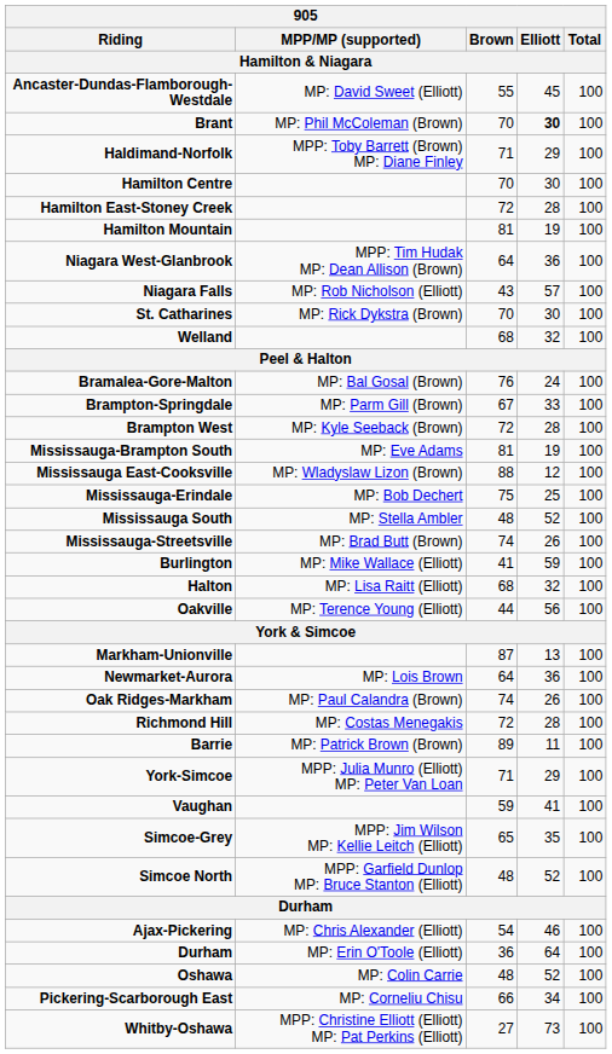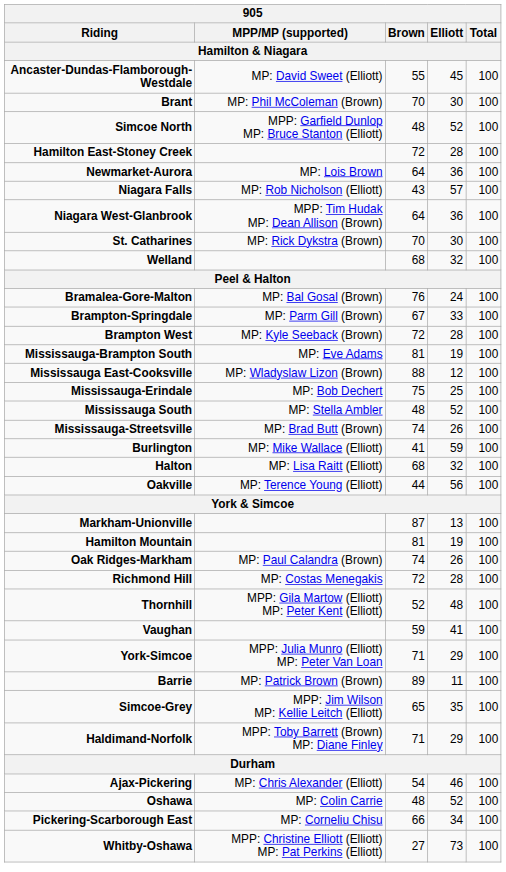 <table class="wikitable mw-collapsible mw-collapsed">
 <tr>
 <th colspan = "5">905</th>
 </tr>
 <tr>
 <th width = "250">Riding</th>
 <th width = "250">MPP/MP (supported)</th>
 <th width = "40">Brown</th>
 <th width = "40">Elliott</th>
 <th width = "40">Total</th>
 </tr>
 <tr>
 <th colspan = "5">Hamilton & Niagara</th>
 </tr>
 <tr style="text-align:right;">
 <td><strong>Ancaster-Dundas-Flamborough-Westdale</strong></td>
 <td>MP: <a href='#'>David Sweet</a> (Elliott)</td>
 <td>55</td>
 <td>45</td>
 <td>100</td>
 </tr>
 <tr style="text-align:right;">
 <td><strong>Brant</strong></td>
 <td>MP: <a href='#'>Phil McColeman</a> (Brown)</td>
 <td>70</td>
-<td><strong>30</strong></td>
+<td>30</td>
 <td>100</td>
 </tr>
 <tr style="text-align:right;">
-<td><strong>Haldimand-Norfolk</strong></td>
-<td>MPP: <a href='#'>Toby Barrett</a> (Brown)<br>MP: <a href='#'>Diane Finley</a></td>
-<td>71</td>
-<td>29</td>
-<td>100</td>
-</tr>
-<tr style="text-align:right;">
-<td><strong>Hamilton Centre</strong></td>
-<td></td>
-<td>70</td>
-<td>30</td>
+<td><strong>Simcoe North</strong></td>
+<td>MPP: <a href='#'>Garfield Dunlop</a><br>MP: <a href='#'>Bruce Stanton</a> (Elliott)</td>
+<td>48</td>
+<td>52</td>
 <td>100</td>
 </tr>
 <tr style="text-align:right;">
 <td><strong>Hamilton East-Stoney Creek</strong></td>
 <td></td>
 <td>72</td>
 <td>28</td>
 <td>100</td>
 </tr>
 <tr style="text-align:right;">
-<td><strong>Hamilton Mountain</strong></td>
-<td></td>
-<td>81</td>
-<td>19</td>
-<td>100</td>
-</tr>
-<tr style="text-align:right;">
-<td><strong>Niagara West-Glanbrook</strong></td>
-<td>MPP: <a href='#'>Tim Hudak</a><br>MP: <a href='#'>Dean Allison</a> (Brown)</td>
+<td><strong>Newmarket-Aurora</strong></td>
+<td>MP: <a href='#'>Lois Brown</a></td>
 <td>64</td>
 <td>36</td>
 <td>100</td>
 </tr>
 <tr style="text-align:right;">
 <td><strong>Niagara Falls</strong></td>
 <td>MP: <a href='#'>Rob Nicholson</a> (Elliott)</td>
 <td>43</td>
 <td>57</td>
+<td>100</td>
+</tr>
+<tr style="text-align:right;">
+<td><strong>Niagara West-Glanbrook</strong></td>
+<td>MPP: <a href='#'>Tim Hudak</a><br>MP: <a href='#'>Dean Allison</a> (Brown)</td>
+<td>64</td>
+<td>36</td>
 <td>100</td>
 </tr>
 <tr style="text-align:right;">
 <td><strong>St. Catharines</strong></td>
 <td>MP: <a href='#'>Rick Dykstra</a> (Brown)</td>
 <td>70</td>
 <td>30</td>
 <td>100</td>
 </tr>
 <tr style="text-align:right;">
 <td><strong>Welland</strong></td>
 <td></td>
 <td>68</td>
 <td>32</td>
 <td>100</td>
 </tr>
 <tr>
 <th colspan = "5">Peel & Halton</th>
 </tr>
 <tr style="text-align:right;">
 <td><strong>Bramalea-Gore-Malton</strong></td>
 <td>MP: <a href='#'>Bal Gosal</a> (Brown)</td>
 <td>76</td>
 <td>24</td>
 <td>100</td>
 </tr>
 <tr style="text-align:right;">
 <td><strong>Brampton-Springdale</strong></td>
 <td>MP: <a href='#'>Parm Gill</a> (Brown)</td>
 <td>67</td>
 <td>33</td>
 <td>100</td>
 </tr>
 <tr style="text-align:right;">
 <td><strong>Brampton West</strong></td>
 <td>MP: <a href='#'>Kyle Seeback</a> (Brown)</td>
 <td>72</td>
 <td>28</td>
 <td>100</td>
 </tr>
 <tr style="text-align:right;">
 <td><strong>Mississauga-Brampton South</strong></td>
 <td>MP: <a href='#'>Eve Adams</a></td>
 <td>81</td>
 <td>19</td>
 <td>100</td>
 </tr>
 <tr style="text-align:right;">
 <td><strong>Mississauga East-Cooksville</strong></td>
 <td>MP: <a href='#'>Wladyslaw Lizon</a> (Brown)</td>
 <td>88</td>
 <td>12</td>
 <td>100</td>
 </tr>
 <tr style="text-align:right;">
 <td><strong>Mississauga-Erindale</strong></td>
 <td>MP: <a href='#'>Bob Dechert</a></td>
 <td>75</td>
 <td>25</td>
 <td>100</td>
 </tr>
 <tr style="text-align:right;">
 <td><strong>Mississauga South</strong></td>
 <td>MP: <a href='#'>Stella Ambler</a></td>
 <td>48</td>
 <td>52</td>
 <td>100</td>
 </tr>
 <tr style="text-align:right;">
 <td><strong>Mississauga-Streetsville</strong></td>
 <td>MP: <a href='#'>Brad Butt</a> (Brown)</td>
 <td>74</td>
 <td>26</td>
 <td>100</td>
 </tr>
 <tr style="text-align:right;">
 <td><strong>Burlington</strong></td>
 <td>MP: <a href='#'>Mike Wallace</a> (Elliott)</td>
 <td>41</td>
 <td>59</td>
 <td>100</td>
 </tr>
 <tr style="text-align:right;">
 <td><strong>Halton</strong></td>
 <td>MP: <a href='#'>Lisa Raitt</a> (Elliott)</td>
 <td>68</td>
 <td>32</td>
 <td>100</td>
 </tr>
 <tr style="text-align:right;">
 <td><strong>Oakville</strong></td>
 <td>MP: <a href='#'>Terence Young</a> (Elliott)</td>
 <td>44</td>
 <td>56</td>
 <td>100</td>
 </tr>
 <tr>
 <th colspan = "5">York & Simcoe</th>
 </tr>
 <tr style="text-align:right;">
 <td><strong>Markham-Unionville</strong></td>
 <td></td>
 <td>87</td>
 <td>13</td>
 <td>100</td>
 </tr>
 <tr style="text-align:right;">
-<td><strong>Newmarket-Aurora</strong></td>
-<td>MP: <a href='#'>Lois Brown</a></td>
-<td>64</td>
-<td>36</td>
+<td><strong>Hamilton Mountain</strong></td>
+<td></td>
+<td>81</td>
+<td>19</td>
 <td>100</td>
 </tr>
 <tr style="text-align:right;">
 <td><strong>Oak Ridges-Markham</strong></td>
 <td>MP: <a href='#'>Paul Calandra</a> (Brown)</td>
 <td>74</td>
 <td>26</td>
 <td>100</td>
 </tr>
 <tr style="text-align:right;">
 <td><strong>Richmond Hill</strong></td>
 <td>MP: <a href='#'>Costas Menegakis</a></td>
 <td>72</td>
 <td>28</td>
 <td>100</td>
 </tr>
 <tr style="text-align:right;">
-<td><strong>Barrie</strong></td>
-<td>MP: <a href='#'>Patrick Brown</a> (Brown)</td>
-<td>89</td>
-<td>11</td>
+<td><strong>Thornhill</strong></td>
+<td>MPP: <a href='#'>Gila Martow</a> (Elliott)<br>MP: <a href='#'>Peter Kent</a> (Elliott)</td>
+<td>52</td>
+<td>48</td>
+<td>100</td>
+</tr>
+<tr style="text-align:right;">
+<td><strong>Vaughan</strong></td>
+<td></td>
+<td>59</td>
+<td>41</td>
 <td>100</td>
 </tr>
 <tr style="text-align:right;">
 <td><strong>York-Simcoe</strong></td>
 <td>MPP: <a href='#'>Julia Munro</a> (Elliott)<br>MP: <a href='#'>Peter Van Loan</a></td>
 <td>71</td>
 <td>29</td>
 <td>100</td>
 </tr>
 <tr style="text-align:right;">
-<td><strong>Vaughan</strong></td>
-<td></td>
-<td>59</td>
-<td>41</td>
+<td><strong>Barrie</strong></td>
+<td>MP: <a href='#'>Patrick Brown</a> (Brown)</td>
+<td>89</td>
+<td>11</td>
 <td>100</td>
 </tr>
 <tr style="text-align:right;">
 <td><strong>Simcoe-Grey</strong></td>
 <td>MPP: <a href='#'>Jim Wilson</a><br> MP: <a href='#'>Kellie Leitch</a> (Elliott)</td>
 <td>65</td>
 <td>35</td>
 <td>100</td>
 </tr>
 <tr style="text-align:right;">
-<td><strong>Simcoe North</strong></td>
-<td>MPP: <a href='#'>Garfield Dunlop</a><br>MP: <a href='#'>Bruce Stanton</a> (Elliott)</td>
-<td>48</td>
-<td>52</td>
+<td><strong>Haldimand-Norfolk</strong></td>
+<td>MPP: <a href='#'>Toby Barrett</a> (Brown)<br>MP: <a href='#'>Diane Finley</a></td>
+<td>71</td>
+<td>29</td>
 <td>100</td>
 </tr>
 <tr>
 <th colspan = "5">Durham</th>
 </tr>
 <tr style="text-align:right;">
 <td><strong>Ajax-Pickering</strong></td>
 <td>MP: <a href='#'>Chris Alexander</a> (Elliott)</td>
 <td>54</td>
 <td>46</td>
-<td>100</td>
-</tr>
-<tr style="text-align:right;">
-<td><strong>Durham</strong></td>
-<td>MP: <a href='#'>Erin O'Toole</a> (Elliott)</td>
-<td>36</td>
-<td>64</td>
 <td>100</td>
 </tr>
 <tr style="text-align:right;">
 <td><strong>Oshawa</strong></td>
 <td>MP: <a href='#'>Colin Carrie</a></td>
 <td>48</td>
 <td>52</td>
 <td>100</td>
 </tr>
 <tr style="text-align:right;">
 <td><strong>Pickering-Scarborough East</strong></td>
 <td>MP: <a href='#'>Corneliu Chisu</a></td>
 <td>66</td>
 <td>34</td>
 <td>100</td>
 </tr>
 <tr style="text-align:right;">
 <td><strong>Whitby-Oshawa</strong></td>
 <td>MPP: <a href='#'>Christine Elliott</a> (Elliott)<br>MP: <a href='#'>Pat Perkins</a> (Elliott)</td>
 <td>27</td>
 <td>73</td>
 <td>100</td>
 </tr>
 </table>
